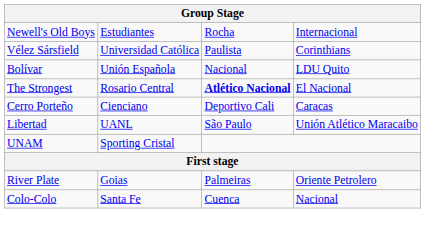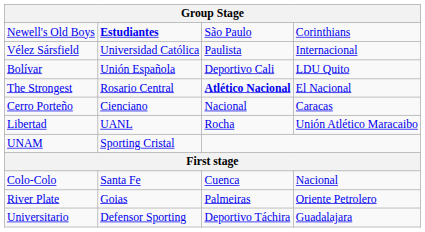 <table class="wikitable">
 <tr>
 <th colspan=4>Group Stage</th>
 </tr>
 <tr>
 <td> <a href='#'>Newell's Old Boys</a></td>
-<td> <a href='#'>Estudiantes</a></td>
-<td> <a href='#'>Rocha</a></td>
-<td> <a href='#'>Internacional</a></td>
+<td><strong> <a href='#'>Estudiantes</a></strong></td>
+<td> <a href='#'>São Paulo</a></td>
+<td> <a href='#'>Corinthians</a></td>
 </tr>
 <tr>
 <td> <a href='#'>Vélez Sársfield</a></td>
 <td> <a href='#'>Universidad Católica</a></td>
 <td> <a href='#'>Paulista</a></td>
-<td> <a href='#'>Corinthians</a></td>
+<td> <a href='#'>Internacional</a></td>
 </tr>
 <tr>
 <td> <a href='#'>Bolívar</a></td>
 <td> <a href='#'>Unión Española</a></td>
-<td> <a href='#'>Nacional</a></td>
+<td> <a href='#'>Deportivo Cali</a></td>
 <td> <a href='#'>LDU Quito</a></td>
 </tr>
 <tr>
 <td> <a href='#'>The Strongest</a></td>
 <td> <a href='#'>Rosario Central</a></td>
 <td><strong> <a href='#'>Atlético Nacional</a></strong></td>
 <td> <a href='#'>El Nacional</a></td>
 </tr>
 <tr>
 <td> <a href='#'>Cerro Porteño</a></td>
 <td> <a href='#'>Cienciano</a></td>
-<td> <a href='#'>Deportivo Cali</a></td>
+<td> <a href='#'>Nacional</a></td>
 <td> <a href='#'>Caracas</a></td>
 </tr>
 <tr>
 <td> <a href='#'>Libertad</a></td>
 <td> <a href='#'>UANL</a></td>
-<td> <a href='#'>São Paulo</a></td>
+<td> <a href='#'>Rocha</a></td>
 <td> <a href='#'>Unión Atlético Maracaibo</a></td>
 </tr>
 <tr>
 <td> <a href='#'>UNAM</a></td>
 <td> <a href='#'>Sporting Cristal</a></td>
 <td colspan="2"></td>
 </tr>
 <tr>
 <th colspan=4>First stage</th>
 </tr>
 <tr>
+<td> <a href='#'>Colo-Colo</a></td>
+<td> <a href='#'>Santa Fe</a></td>
+<td> <a href='#'>Cuenca</a></td>
+<td> <a href='#'>Nacional</a></td>
+</tr>
+<tr>
 <td> <a href='#'>River Plate</a></td>
 <td> <a href='#'>Goias</a></td>
 <td> <a href='#'>Palmeiras</a></td>
 <td> <a href='#'>Oriente Petrolero</a></td>
 </tr>
 <tr>
-<td> <a href='#'>Colo-Colo</a></td>
-<td> <a href='#'>Santa Fe</a></td>
-<td> <a href='#'>Cuenca</a></td>
-<td> <a href='#'>Nacional</a></td>
+<td> <a href='#'>Universitario</a></td>
+<td> <a href='#'>Defensor Sporting</a></td>
+<td> <a href='#'>Deportivo Táchira</a></td>
+<td> <a href='#'>Guadalajara</a></td>
 </tr>
 </table>
